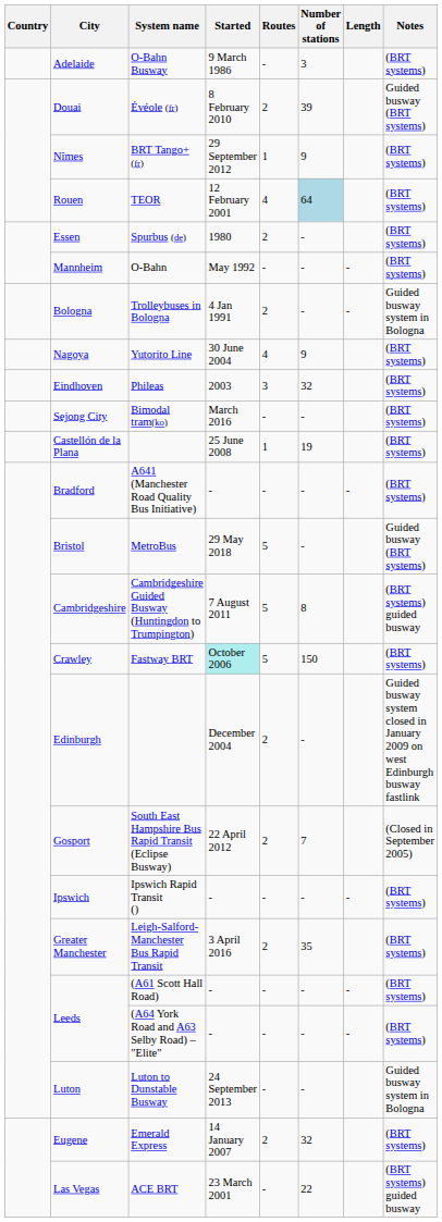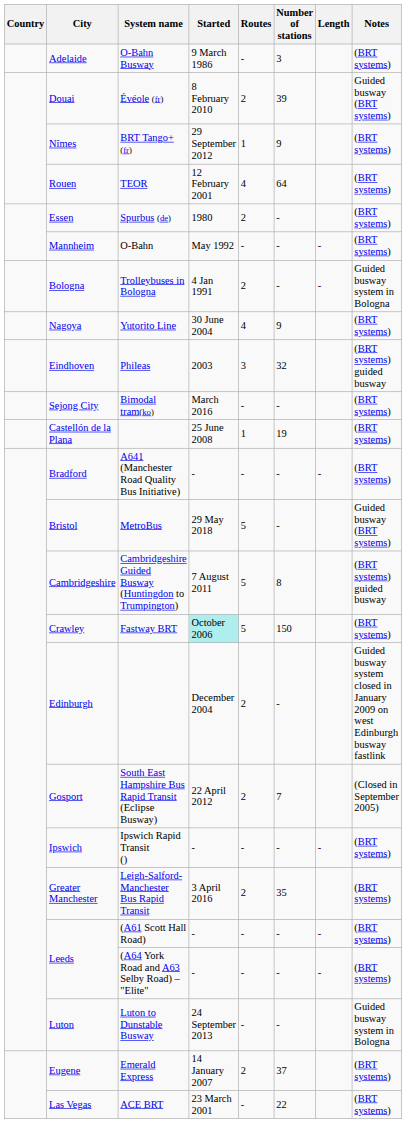 <table class="wikitable sortable">
 <tr>
 <th>Country</th>
 <th>City</th>
 <th>System name</th>
 <th>Started</th>
 <th>Routes</th>
 <th>Number of stations</th>
 <th>Length</th>
 <th>Notes</th>
 </tr>
 <tr>
 <td></td>
 <td><a href='#'>Adelaide</a></td>
 <td><a href='#'>O-Bahn Busway</a></td>
 <td>9 March 1986</td>
 <td>-</td>
 <td>3</td>
 <td></td>
 <td>(<a href='#'>BRT systems</a>)</td>
 </tr>
 <tr>
 <td rowspan="3"></td>
 <td><a href='#'>Douai</a></td>
 <td><a href='#'>Évéole</a> <small>(<a href='#'>fr</a>)</small></td>
 <td>8 February 2010</td>
 <td>2</td>
 <td>39</td>
 <td></td>
 <td>Guided busway  (<a href='#'>BRT systems</a>)</td>
 </tr>
 <tr>
 <td><a href='#'>Nîmes</a></td>
 <td><a href='#'>BRT Tango+</a> <small>(<a href='#'>fr</a>)</small></td>
 <td>29 September 2012</td>
 <td>1</td>
 <td>9</td>
 <td></td>
 <td>(<a href='#'>BRT systems</a>)</td>
 </tr>
 <tr>
 <td><a href='#'>Rouen</a></td>
 <td><a href='#'>TEOR</a></td>
 <td>12 February 2001</td>
 <td>4</td>
-<td style="background: lightblue;">64</td>
+<td>64</td>
 <td></td>
 <td>(<a href='#'>BRT systems</a>)</td>
 </tr>
 <tr>
 <td rowspan="2"></td>
 <td><a href='#'>Essen</a></td>
 <td><a href='#'>Spurbus</a> <small>(<a href='#'>de</a>)</small></td>
 <td>1980</td>
 <td>2</td>
 <td>-</td>
 <td></td>
 <td>(<a href='#'>BRT systems</a>)</td>
 </tr>
 <tr>
 <td><a href='#'>Mannheim</a></td>
 <td>O-Bahn</td>
 <td>May 1992</td>
 <td>-</td>
 <td>-</td>
 <td>-</td>
 <td>(<a href='#'>BRT systems</a>)</td>
 </tr>
 <tr>
 <td></td>
 <td><a href='#'>Bologna</a></td>
 <td><a href='#'>Trolleybuses in Bologna</a></td>
 <td>4 Jan 1991</td>
 <td>2</td>
 <td>-</td>
 <td>-</td>
 <td>Guided busway system in Bologna</td>
 </tr>
 <tr>
 <td></td>
 <td><a href='#'>Nagoya</a></td>
 <td><a href='#'>Yutorito Line</a></td>
 <td>30 June 2004</td>
 <td>4</td>
 <td>9</td>
 <td></td>
 <td>(<a href='#'>BRT systems</a>)</td>
 </tr>
 <tr>
 <td></td>
 <td><a href='#'>Eindhoven</a></td>
 <td><a href='#'>Phileas</a></td>
 <td>2003</td>
 <td>3</td>
 <td>32</td>
 <td></td>
-<td>(<a href='#'>BRT systems</a>)</td>
+<td>(<a href='#'>BRT systems</a>) guided busway </td>
 </tr>
 <tr>
 <td></td>
 <td><a href='#'>Sejong City</a></td>
 <td><a href='#'>Bimodal tram</a><small>(<a href='#'>ko</a>)</small></td>
 <td>March 2016</td>
 <td>-</td>
 <td>-</td>
 <td></td>
 <td>(<a href='#'>BRT systems</a>)</td>
 </tr>
 <tr>
 <td></td>
 <td><a href='#'>Castellón de la Plana</a></td>
 <td></td>
 <td>25 June 2008</td>
 <td>1</td>
 <td>19</td>
 <td></td>
 <td>(<a href='#'>BRT systems</a>)</td>
 </tr>
 <tr>
 <td rowspan="11"></td>
 <td><a href='#'>Bradford</a></td>
 <td><a href='#'>A641</a> (Manchester Road Quality Bus Initiative)</td>
 <td>-</td>
 <td>-</td>
 <td>-</td>
 <td>-</td>
 <td>(<a href='#'>BRT systems</a>)</td>
 </tr>
 <tr>
 <td><a href='#'>Bristol</a></td>
 <td><a href='#'>MetroBus</a></td>
 <td>29 May 2018</td>
 <td>5</td>
 <td>-</td>
 <td></td>
 <td>Guided busway  (<a href='#'>BRT systems</a>)</td>
 </tr>
 <tr>
 <td><a href='#'>Cambridgeshire</a></td>
 <td><a href='#'>Cambridgeshire Guided Busway</a><br>(<a href='#'>Huntingdon</a> to <a href='#'>Trumpington</a>)</td>
 <td>7 August 2011</td>
 <td>5</td>
 <td>8</td>
 <td></td>
 <td>(<a href='#'>BRT systems</a>) guided busway </td>
 </tr>
 <tr>
 <td><a href='#'>Crawley</a></td>
 <td><a href='#'>Fastway BRT</a></td>
 <td style="background: paleturquoise;">October 2006</td>
 <td>5</td>
 <td>150</td>
 <td></td>
 <td>(<a href='#'>BRT systems</a>)</td>
 </tr>
 <tr>
 <td><a href='#'>Edinburgh</a></td>
 <td></td>
 <td>December 2004</td>
 <td>2</td>
 <td>-</td>
 <td></td>
 <td>Guided busway system closed in January 2009 on west Edinburgh busway fastlink</td>
 </tr>
 <tr>
 <td><a href='#'>Gosport</a></td>
 <td><a href='#'>South East Hampshire Bus Rapid Transit</a> (Eclipse Busway)</td>
 <td>22 April 2012</td>
 <td>2</td>
 <td>7</td>
 <td></td>
 <td>(Closed in September 2005)</td>
 </tr>
 <tr>
 <td><a href='#'>Ipswich</a></td>
 <td>Ipswich Rapid Transit <br>()</td>
 <td>-</td>
 <td>-</td>
 <td>-</td>
 <td>-</td>
 <td>(<a href='#'>BRT systems</a>)</td>
 </tr>
 <tr>
 <td><a href='#'>Greater Manchester</a></td>
 <td><a href='#'>Leigh-Salford-Manchester Bus Rapid Transit</a></td>
 <td>3 April 2016</td>
 <td>2</td>
 <td>35</td>
 <td></td>
 <td>(<a href='#'>BRT systems</a>)</td>
 </tr>
 <tr>
 <td rowspan="2"><a href='#'>Leeds</a></td>
 <td>(<a href='#'>A61</a> Scott Hall Road)</td>
 <td>-</td>
 <td>-</td>
 <td>-</td>
 <td>-</td>
 <td>(<a href='#'>BRT systems</a>)</td>
 </tr>
 <tr>
 <td>(<a href='#'>A64</a> York Road and <a href='#'>A63</a> Selby Road) – "Elite"</td>
 <td>-</td>
 <td>-</td>
 <td>-</td>
 <td>-</td>
 <td>(<a href='#'>BRT systems</a>)</td>
 </tr>
 <tr>
 <td><a href='#'>Luton</a></td>
 <td><a href='#'>Luton to Dunstable Busway</a></td>
 <td>24 September 2013</td>
 <td>-</td>
 <td>-</td>
 <td></td>
 <td>Guided busway system in Bologna</td>
 </tr>
 <tr>
 <td rowspan="2"></td>
 <td><a href='#'>Eugene</a></td>
 <td><a href='#'>Emerald Express</a></td>
 <td>14 January 2007</td>
 <td>2</td>
-<td>32</td>
+<td>37</td>
 <td></td>
 <td>(<a href='#'>BRT systems</a>)</td>
 </tr>
 <tr>
 <td><a href='#'>Las Vegas</a></td>
 <td><a href='#'>ACE BRT</a></td>
 <td>23 March 2001</td>
 <td>-</td>
 <td>22</td>
 <td></td>
-<td>(<a href='#'>BRT systems</a>) guided busway </td>
+<td>(<a href='#'>BRT systems</a>)</td>
 </tr>
 </table>
